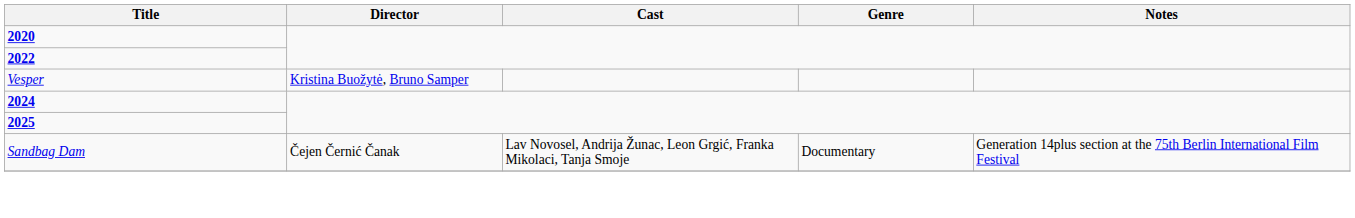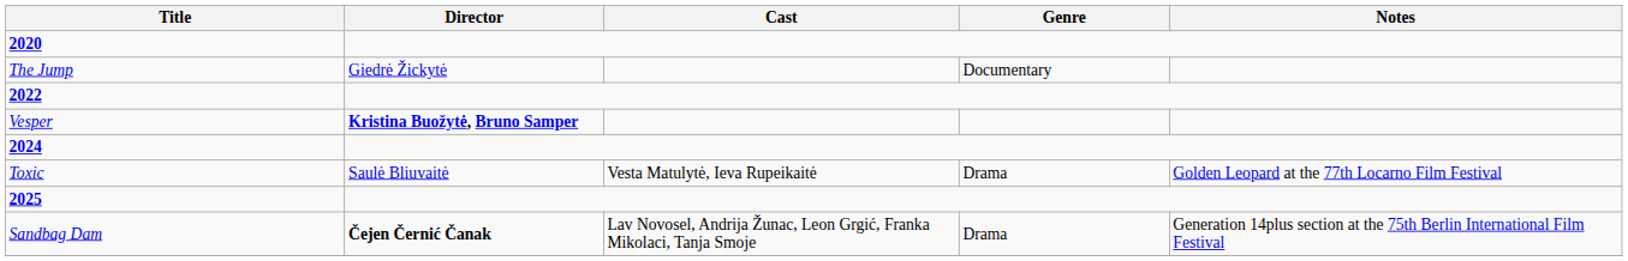 <table class="wikitable" width= "100%">
 <tr>
 <th width=21%>Title</th>
 <th width=16%>Director</th>
 <th width=22%>Cast</th>
 <th width=13%>Genre</th>
 <th width=28%>Notes</th>
 </tr>
 <tr>
 <td><strong><a href='#'>2020</a></strong></td>
 </tr>
 <tr>
+<td><a href='#'><em>The Jump</em></a></td>
+<td><a href='#'>Giedrė Žickytė</a></td>
+<td></td>
+<td>Documentary</td>
+<td></td>
+</tr>
+<tr>
 <td><strong><a href='#'>2022</a></strong></td>
 </tr>
 <tr>
 <td><a href='#'><em>Vesper</em></a></td>
-<td><a href='#'>Kristina Buožytė</a>, <a href='#'>Bruno Samper</a></td>
+<td><strong><a href='#'>Kristina Buožytė</a>, <a href='#'>Bruno Samper</a></strong></td>
 <td></td>
 <td></td>
 <td></td>
 </tr>
 <tr>
 <td><strong><a href='#'>2024</a></strong></td>
 </tr>
 <tr>
+<td><em><a href='#'>Toxic</a></em></td>
+<td><a href='#'>Saulė Bliuvaitė</a></td>
+<td>Vesta Matulytė, Ieva Rupeikaitė</td>
+<td>Drama</td>
+<td><a href='#'>Golden Leopard</a> at the <a href='#'>77th Locarno Film Festival</a></td>
+</tr>
+<tr>
 <td><strong><a href='#'>2025</a></strong></td>
 </tr>
 <tr>
 <td><em><a href='#'>Sandbag Dam</a></em></td>
-<td>Čejen Černić Čanak</td>
+<td><strong>Čejen Černić Čanak</strong></td>
 <td>Lav Novosel, Andrija Žunac, Leon Grgić, Franka Mikolaci, Tanja Smoje</td>
-<td>Documentary</td>
+<td>Drama</td>
 <td>Generation 14plus section at the <a href='#'>75th Berlin International Film Festival</a></td>
 </tr>
 <tr>
 </tr>
 </table>
